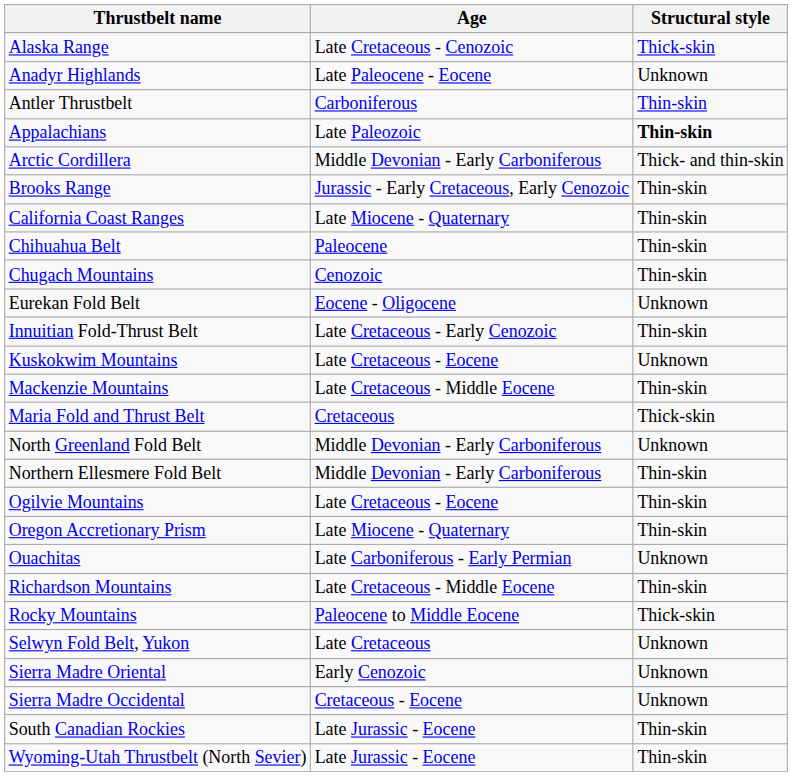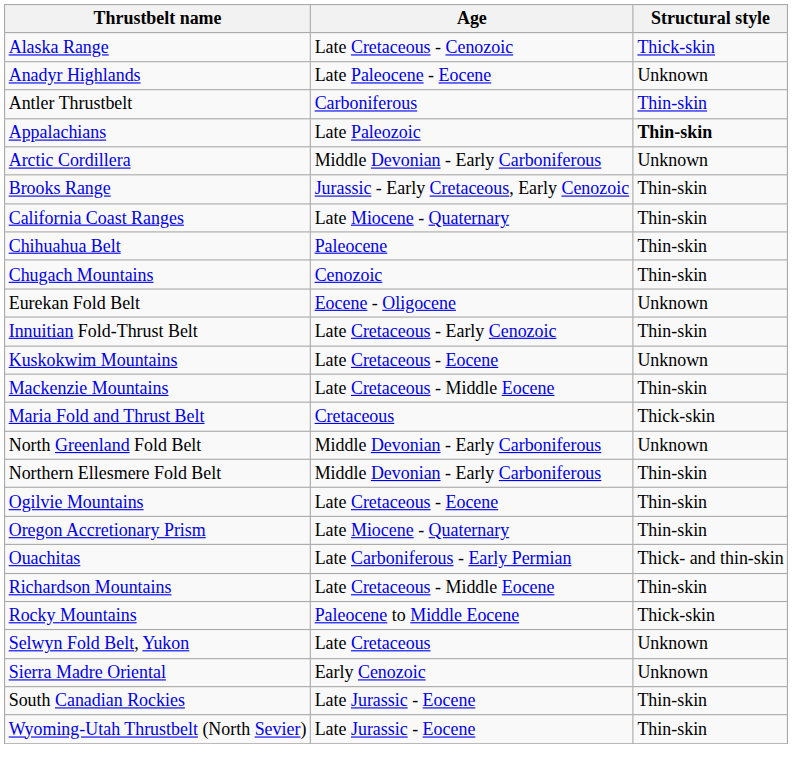 <table class="wikitable">
 <tr>
 <th>Thrustbelt name</th>
 <th>Age</th>
 <th>Structural style</th>
 </tr>
 <tr>
 <td><a href='#'>Alaska Range</a></td>
 <td>Late <a href='#'>Cretaceous</a> - <a href='#'>Cenozoic</a></td>
 <td><a href='#'>Thick-skin</a></td>
 </tr>
 <tr>
 <td><a href='#'>Anadyr Highlands</a></td>
 <td>Late <a href='#'>Paleocene</a> - <a href='#'>Eocene</a></td>
 <td>Unknown</td>
 </tr>
 <tr>
 <td>Antler Thrustbelt</td>
 <td><a href='#'>Carboniferous</a></td>
 <td><a href='#'>Thin-skin</a></td>
 </tr>
 <tr>
 <td><a href='#'>Appalachians</a></td>
 <td>Late <a href='#'>Paleozoic</a></td>
 <td><strong>Thin-skin</strong></td>
 </tr>
 <tr>
 <td><a href='#'>Arctic Cordillera</a></td>
 <td>Middle <a href='#'>Devonian</a> - Early <a href='#'>Carboniferous</a></td>
-<td>Thick- and thin-skin</td>
+<td>Unknown</td>
 </tr>
 <tr>
 <td><a href='#'>Brooks Range</a></td>
 <td><a href='#'>Jurassic</a> - Early <a href='#'>Cretaceous</a>, Early <a href='#'>Cenozoic</a></td>
 <td>Thin-skin</td>
 </tr>
 <tr>
 <td><a href='#'>California Coast Ranges</a></td>
 <td>Late <a href='#'>Miocene</a> - <a href='#'>Quaternary</a></td>
 <td>Thin-skin</td>
 </tr>
 <tr>
 <td><a href='#'>Chihuahua Belt</a></td>
 <td><a href='#'>Paleocene</a></td>
 <td>Thin-skin</td>
 </tr>
 <tr>
 <td><a href='#'>Chugach Mountains</a></td>
 <td><a href='#'>Cenozoic</a></td>
 <td>Thin-skin</td>
 </tr>
 <tr>
 <td>Eurekan Fold Belt</td>
 <td><a href='#'>Eocene</a> - <a href='#'>Oligocene</a></td>
 <td>Unknown</td>
 </tr>
 <tr>
 <td><a href='#'>Innuitian</a> Fold-Thrust Belt</td>
 <td>Late <a href='#'>Cretaceous</a> - Early <a href='#'>Cenozoic</a></td>
 <td>Thin-skin</td>
 </tr>
 <tr>
 <td><a href='#'>Kuskokwim Mountains</a></td>
 <td>Late <a href='#'>Cretaceous</a> - <a href='#'>Eocene</a></td>
 <td>Unknown</td>
 </tr>
 <tr>
 <td><a href='#'>Mackenzie Mountains</a></td>
 <td>Late <a href='#'>Cretaceous</a> - Middle <a href='#'>Eocene</a></td>
 <td>Thin-skin</td>
 </tr>
 <tr>
 <td><a href='#'>Maria Fold and Thrust Belt</a></td>
 <td><a href='#'>Cretaceous</a></td>
 <td>Thick-skin</td>
 </tr>
 <tr>
 <td>North <a href='#'>Greenland</a> Fold Belt</td>
 <td>Middle <a href='#'>Devonian</a> - Early <a href='#'>Carboniferous</a></td>
 <td>Unknown</td>
 </tr>
 <tr>
 <td>Northern Ellesmere Fold Belt</td>
 <td>Middle <a href='#'>Devonian</a> - Early <a href='#'>Carboniferous</a></td>
 <td>Thin-skin</td>
 </tr>
 <tr>
 <td><a href='#'>Ogilvie Mountains</a></td>
 <td>Late <a href='#'>Cretaceous</a> - <a href='#'>Eocene</a></td>
 <td>Thin-skin</td>
 </tr>
 <tr>
 <td><a href='#'>Oregon Accretionary Prism</a></td>
 <td>Late <a href='#'>Miocene</a> - <a href='#'>Quaternary</a></td>
 <td>Thin-skin</td>
 </tr>
 <tr>
 <td><a href='#'>Ouachitas</a></td>
 <td>Late <a href='#'>Carboniferous</a> - <a href='#'>Early Permian</a></td>
-<td>Unknown</td>
+<td>Thick- and thin-skin</td>
 </tr>
 <tr>
 <td><a href='#'>Richardson Mountains</a></td>
 <td>Late <a href='#'>Cretaceous</a> - Middle <a href='#'>Eocene</a></td>
 <td>Thin-skin</td>
 </tr>
 <tr>
 <td><a href='#'>Rocky Mountains</a></td>
 <td><a href='#'>Paleocene</a> to <a href='#'>Middle Eocene</a></td>
 <td>Thick-skin</td>
 </tr>
 <tr>
 <td><a href='#'>Selwyn Fold Belt</a>, <a href='#'>Yukon</a></td>
 <td>Late <a href='#'>Cretaceous</a></td>
 <td>Unknown</td>
 </tr>
 <tr>
 <td><a href='#'>Sierra Madre Oriental</a></td>
 <td>Early <a href='#'>Cenozoic</a></td>
 <td>Unknown</td>
 </tr>
 <tr>
-<td><a href='#'>Sierra Madre Occidental</a></td>
-<td><a href='#'>Cretaceous</a> - <a href='#'>Eocene</a></td>
-<td>Unknown</td>
-</tr>
-<tr>
 <td>South <a href='#'>Canadian Rockies</a></td>
 <td>Late <a href='#'>Jurassic</a> - <a href='#'>Eocene</a></td>
 <td>Thin-skin</td>
 </tr>
 <tr>
 <td><a href='#'>Wyoming-Utah Thrustbelt</a> (North <a href='#'>Sevier</a>)</td>
 <td>Late <a href='#'>Jurassic</a> - <a href='#'>Eocene</a></td>
 <td>Thin-skin</td>
 </tr>
 </table>
